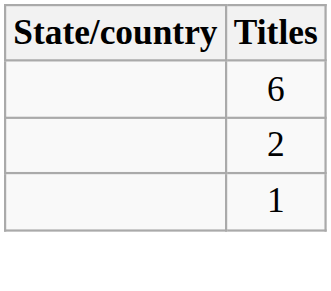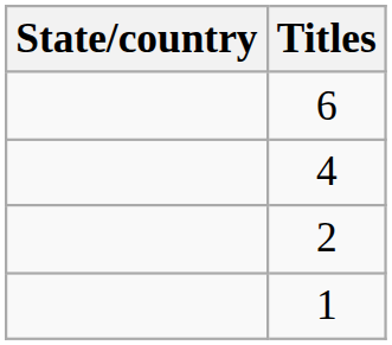 <table class="wikitable sortable">
 <tr>
 <th>State/country</th>
 <th>Titles</th>
 </tr>
 <tr>
 <td></td>
 <td align="center">6</td>
 </tr>
 <tr>
 <td></td>
+<td align="center">4</td>
+</tr>
+<tr>
+<td></td>
 <td align="center">2</td>
 </tr>
 <tr>
 <td></td>
 <td align="center">1</td>
 </tr>
 </table>
